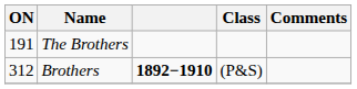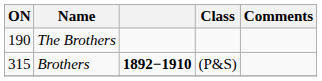 <table class="wikitable">
 <tr>
 <th>ON</th>
 <th>Name</th>
 <th></th>
 <th>Class</th>
 <th>Comments</th>
 </tr>
 <tr>
-<td>191</td>
+<td>190</td>
 <td><em>The Brothers</em></td>
 <td></td>
 <td></td>
 <td></td>
 </tr>
 <tr>
-<td>312</td>
+<td>315</td>
 <td><em>Brothers</em></td>
 <td><strong>1892−1910</strong></td>
 <td> (P&S)</td>
 <td></td>
 </tr>
 <tr>
 </tr>
 </table>
